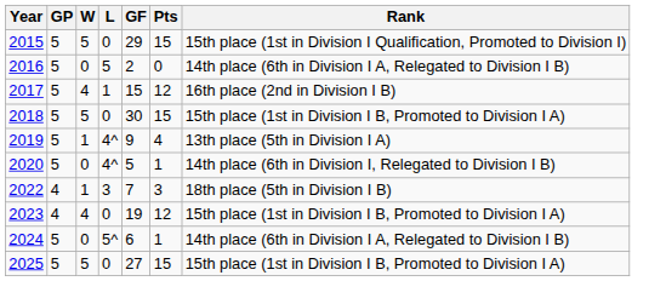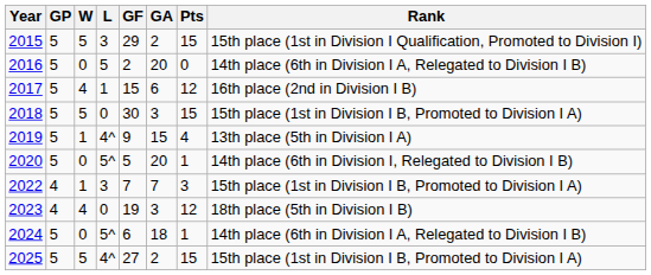 <table class="wikitable">
 <tr>
 <th>Year</th>
 <th>GP</th>
 <th>W</th>
 <th>L</th>
 <th>GF</th>
+<th>GA</th>
 <th>Pts</th>
 <th>Rank</th>
 </tr>
 <tr>
 <td align="left"> <a href='#'>2015</a></td>
 <td>5</td>
 <td>5</td>
-<td>0</td>
+<td>3</td>
 <td>29</td>
+<td>2</td>
 <td>15</td>
 <td>15th place (1st in Division I Qualification,  Promoted to Division I)</td>
 </tr>
 <tr>
 <td align="left"> <a href='#'>2016</a></td>
 <td>5</td>
 <td>0</td>
 <td>5</td>
 <td>2</td>
+<td>20</td>
 <td>0</td>
 <td>14th place (6th in Division I A,  Relegated to Division I B)</td>
 </tr>
 <tr>
 <td align="left"> <a href='#'>2017</a></td>
 <td>5</td>
 <td>4</td>
 <td>1</td>
 <td>15</td>
+<td>6</td>
 <td>12</td>
 <td>16th place (2nd in Division I B)</td>
 </tr>
 <tr>
 <td align="left"> <a href='#'>2018</a></td>
 <td>5</td>
 <td>5</td>
 <td>0</td>
 <td>30</td>
+<td>3</td>
 <td>15</td>
 <td>15th place (1st in Division I B,  Promoted to Division I A)</td>
 </tr>
 <tr>
 <td align="left"> <a href='#'>2019</a></td>
 <td>5</td>
 <td>1</td>
 <td>4^</td>
 <td>9</td>
+<td>15</td>
 <td>4</td>
 <td>13th place (5th in Division I A)</td>
 </tr>
 <tr>
 <td align="left"> <a href='#'>2020</a></td>
 <td>5</td>
 <td>0</td>
-<td>4^</td>
+<td>5^</td>
 <td>5</td>
+<td>20</td>
 <td>1</td>
 <td>14th place (6th in Division I,  Relegated to Division I B)</td>
 </tr>
 <tr>
 <td align="left"> <a href='#'>2022</a></td>
 <td>4</td>
 <td>1</td>
 <td>3</td>
 <td>7</td>
+<td>7</td>
 <td>3</td>
-<td>18th place (5th in Division I B)</td>
+<td>15th place (1st in Division I B,  Promoted to Division I A)</td>
 </tr>
 <tr>
 <td align="left"> <a href='#'>2023</a></td>
 <td>4</td>
 <td>4</td>
 <td>0</td>
 <td>19</td>
+<td>3</td>
 <td>12</td>
-<td>15th place (1st in Division I B,  Promoted to Division I A)</td>
+<td>18th place (5th in Division I B)</td>
 </tr>
 <tr>
 <td align="left"> <a href='#'>2024</a></td>
 <td>5</td>
 <td>0</td>
 <td>5^</td>
 <td>6</td>
+<td>18</td>
 <td>1</td>
 <td>14th place (6th in Division I A,  Relegated to Division I B)</td>
 </tr>
 <tr>
 <td align="left"> <a href='#'>2025</a></td>
 <td>5</td>
 <td>5</td>
-<td>0</td>
+<td>4^</td>
 <td>27</td>
+<td>2</td>
 <td>15</td>
 <td>15th place (1st in Division I B,  Promoted to Division I A)</td>
 </tr>
 </table>
